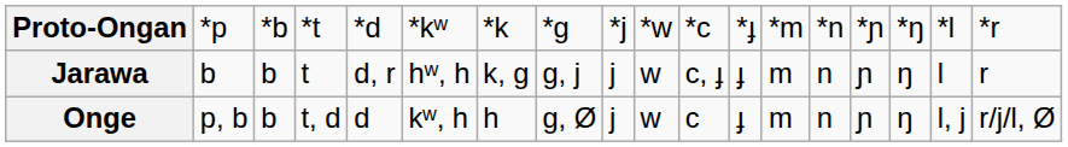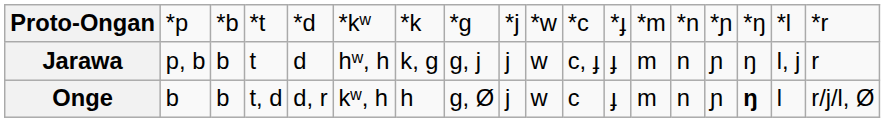 <table class="wikitable">
 <tr>
 <th>Proto-Ongan</th>
 <td>*p</td>
 <td>*b</td>
 <td>*t</td>
 <td>*d</td>
 <td>*kʷ</td>
 <td>*k</td>
 <td>*ɡ</td>
 <td>*j</td>
 <td>*w</td>
 <td>*c</td>
 <td>*ɟ</td>
 <td>*m</td>
 <td>*n</td>
 <td>*ɲ</td>
 <td>*ŋ</td>
 <td>*l</td>
 <td>*r</td>
 </tr>
 <tr>
 <th>Jarawa</th>
-<td>b</td>
+<td>p, b</td>
 <td>b</td>
 <td>t</td>
-<td>d, r</td>
+<td>d</td>
 <td>hʷ, h</td>
 <td>k, ɡ</td>
 <td>ɡ, j</td>
 <td>j</td>
 <td>w</td>
 <td>c, ɟ</td>
 <td>ɟ</td>
 <td>m</td>
 <td>n</td>
 <td>ɲ</td>
 <td>ŋ</td>
-<td>l</td>
+<td>l, j</td>
 <td>r</td>
 </tr>
 <tr>
 <th>Onge</th>
-<td>p, b</td>
+<td>b</td>
 <td>b</td>
 <td>t, d</td>
-<td>d</td>
+<td>d, r</td>
 <td>kʷ, h</td>
 <td>h</td>
 <td>ɡ, Ø</td>
 <td>j</td>
 <td>w</td>
 <td>c</td>
 <td>ɟ</td>
 <td>m</td>
 <td>n</td>
 <td>ɲ</td>
-<td>ŋ</td>
-<td>l, j</td>
+<td><strong>ŋ</strong></td>
+<td>l</td>
 <td>r/j/l, Ø</td>
 </tr>
 </table>
